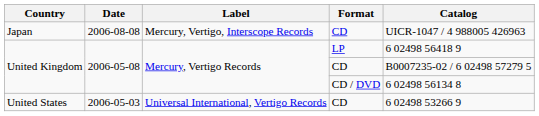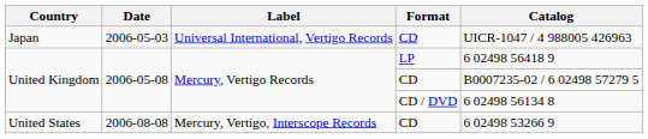 <table class="wikitable">
 <tr>
 <th>Country</th>
 <th>Date</th>
 <th>Label</th>
 <th>Format</th>
 <th>Catalog</th>
 </tr>
 <tr>
 <td>Japan</td>
-<td>2006-08-08</td>
-<td>Mercury, Vertigo, <a href='#'>Interscope Records</a></td>
+<td>2006-05-03</td>
+<td><a href='#'>Universal International</a>, <a href='#'>Vertigo Records</a></td>
 <td><a href='#'>CD</a></td>
 <td>UICR-1047 / 4 988005 426963</td>
 </tr>
 <tr>
 <td rowspan="3">United Kingdom</td>
 <td rowspan="3">2006-05-08</td>
 <td rowspan="3"><a href='#'>Mercury</a>, Vertigo Records</td>
 <td><a href='#'>LP</a></td>
 <td>6 02498 56418 9</td>
 </tr>
 <tr>
 <td>CD</td>
 <td>B0007235-02 / 6 02498 57279 5</td>
 </tr>
 <tr>
 <td>CD / <a href='#'>DVD</a></td>
 <td>6 02498 56134 8</td>
 </tr>
 <tr>
 <td>United States</td>
-<td>2006-05-03</td>
-<td><a href='#'>Universal International</a>, <a href='#'>Vertigo Records</a></td>
+<td>2006-08-08</td>
+<td>Mercury, Vertigo, <a href='#'>Interscope Records</a></td>
 <td>CD</td>
 <td>6 02498 53266 9</td>
 </tr>
 </table>
